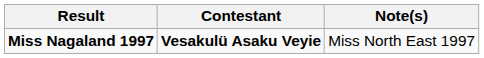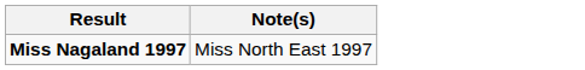 <table class="wikitable">
 <tr>
 <th>Result</th>
-<th>Contestant</th>
 <th>Note(s)</th>
 </tr>
 <tr>
 <td><strong>Miss Nagaland 1997</strong></td>
-<td><strong>Vesakulü Asaku Veyie</strong></td>
 <td>Miss North East 1997</td>
 </tr>
 </table>
